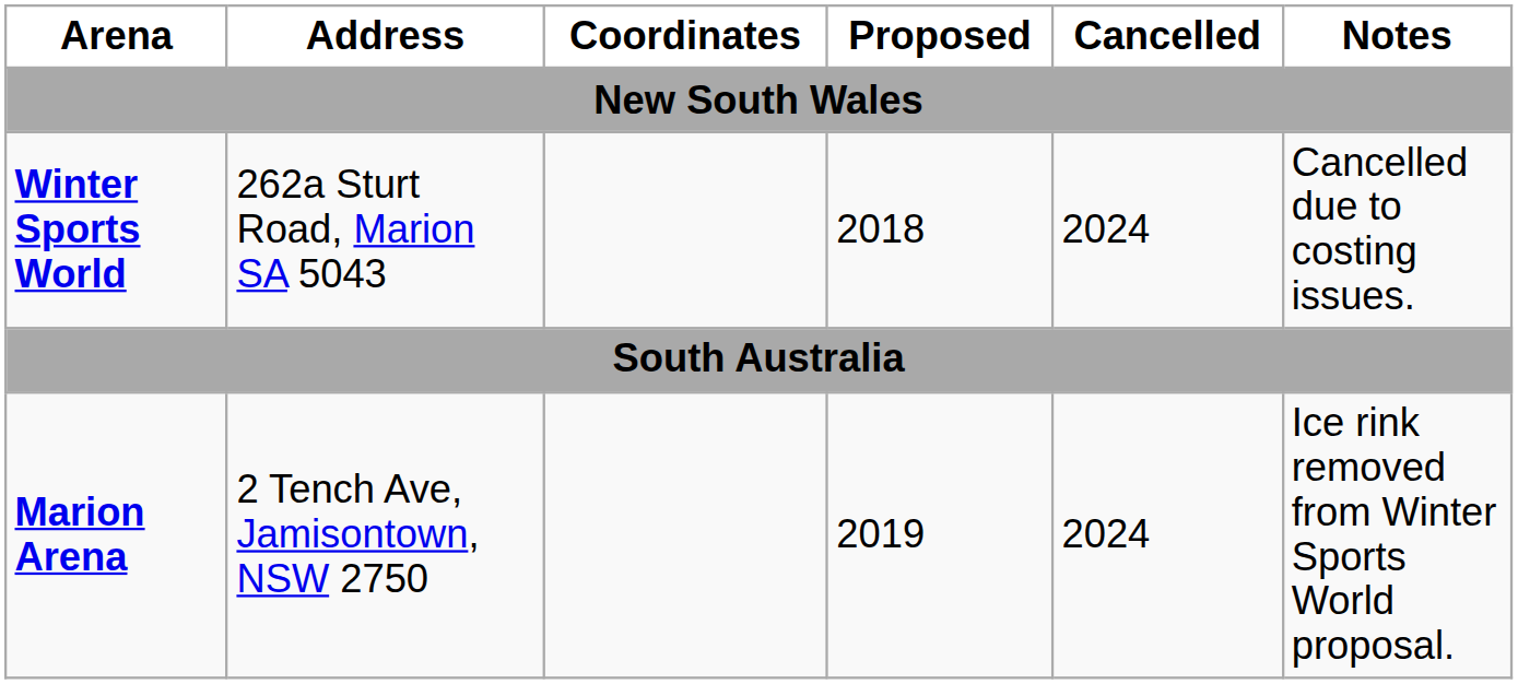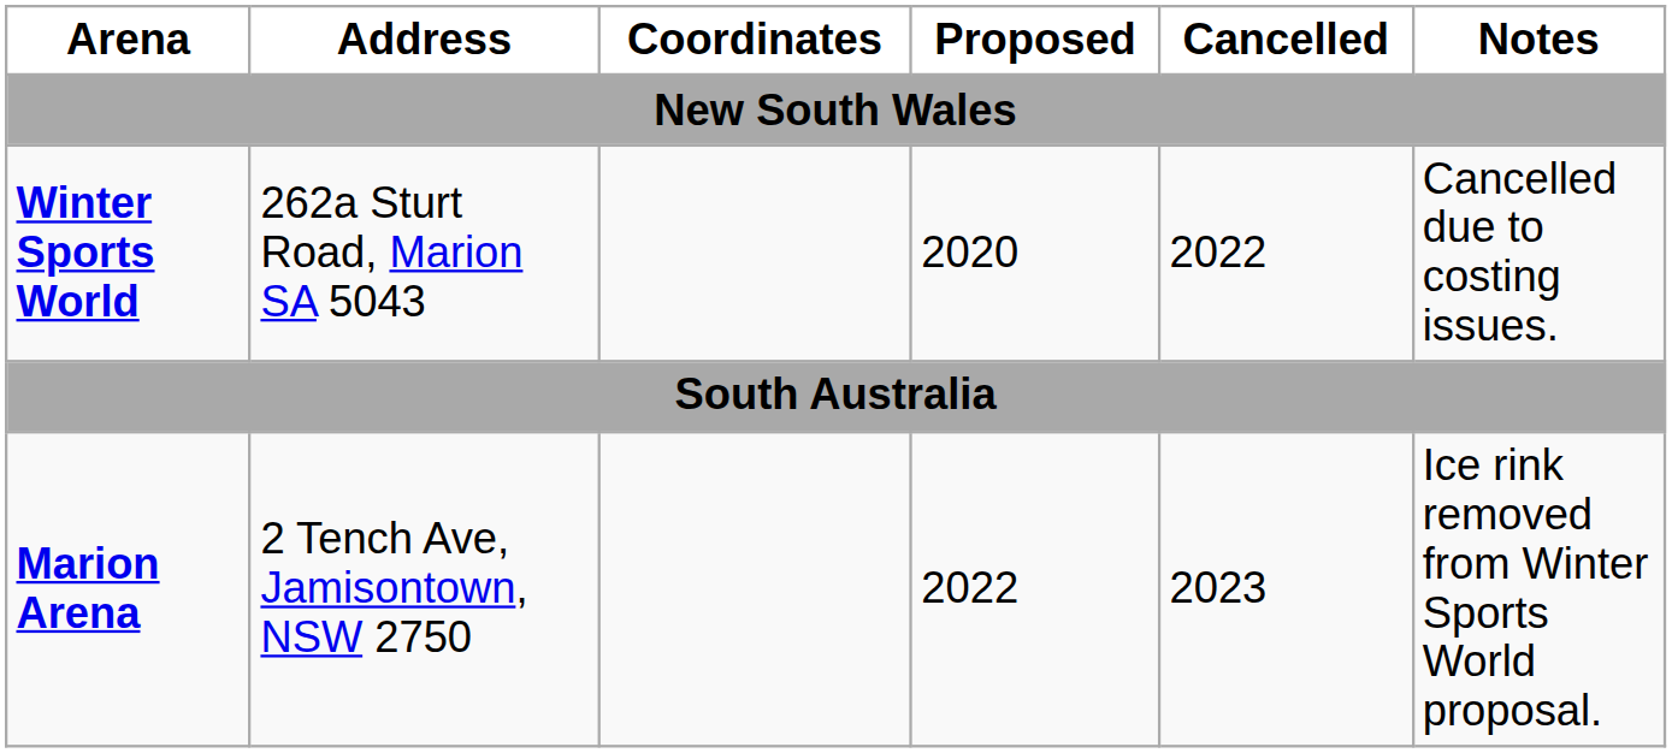 <table class="wikitable">
 <tr>
 <th style="background:white; width:12%">Arena</th>
 <th style="background:white; width:16%">Address</th>
 <th style="background:white; width:10%">Coordinates</th>
 <th style="background:white; width:7%">Proposed</th>
 <th style="background:white; width:7%">Cancelled</th>
 <th style="background:white; width:10%">Notes</th>
 </tr>
 <tr>
 <th style=background:#A9A9A9 colspan=10><strong><span>New South Wales</span></strong></th>
 </tr>
 <tr>
 <td><strong><a href='#'>Winter Sports World</a></strong></td>
 <td>262a Sturt Road, <a href='#'>Marion</a> <a href='#'>SA</a> 5043</td>
 <td></td>
-<td>2018</td>
-<td>2024</td>
+<td>2020</td>
+<td>2022</td>
 <td>Cancelled due to costing issues.</td>
 </tr>
 <tr>
 <th style=background:#A9A9A9 colspan=10><strong><span>South Australia</span></strong></th>
 </tr>
 <tr>
 <td><strong><a href='#'>Marion Arena</a></strong></td>
 <td>2 Tench Ave, <a href='#'>Jamisontown</a>, <a href='#'>NSW</a> 2750</td>
 <td></td>
-<td>2019</td>
-<td>2024</td>
+<td>2022</td>
+<td>2023</td>
 <td>Ice rink removed from Winter Sports World proposal.</td>
 </tr>
 </table>
